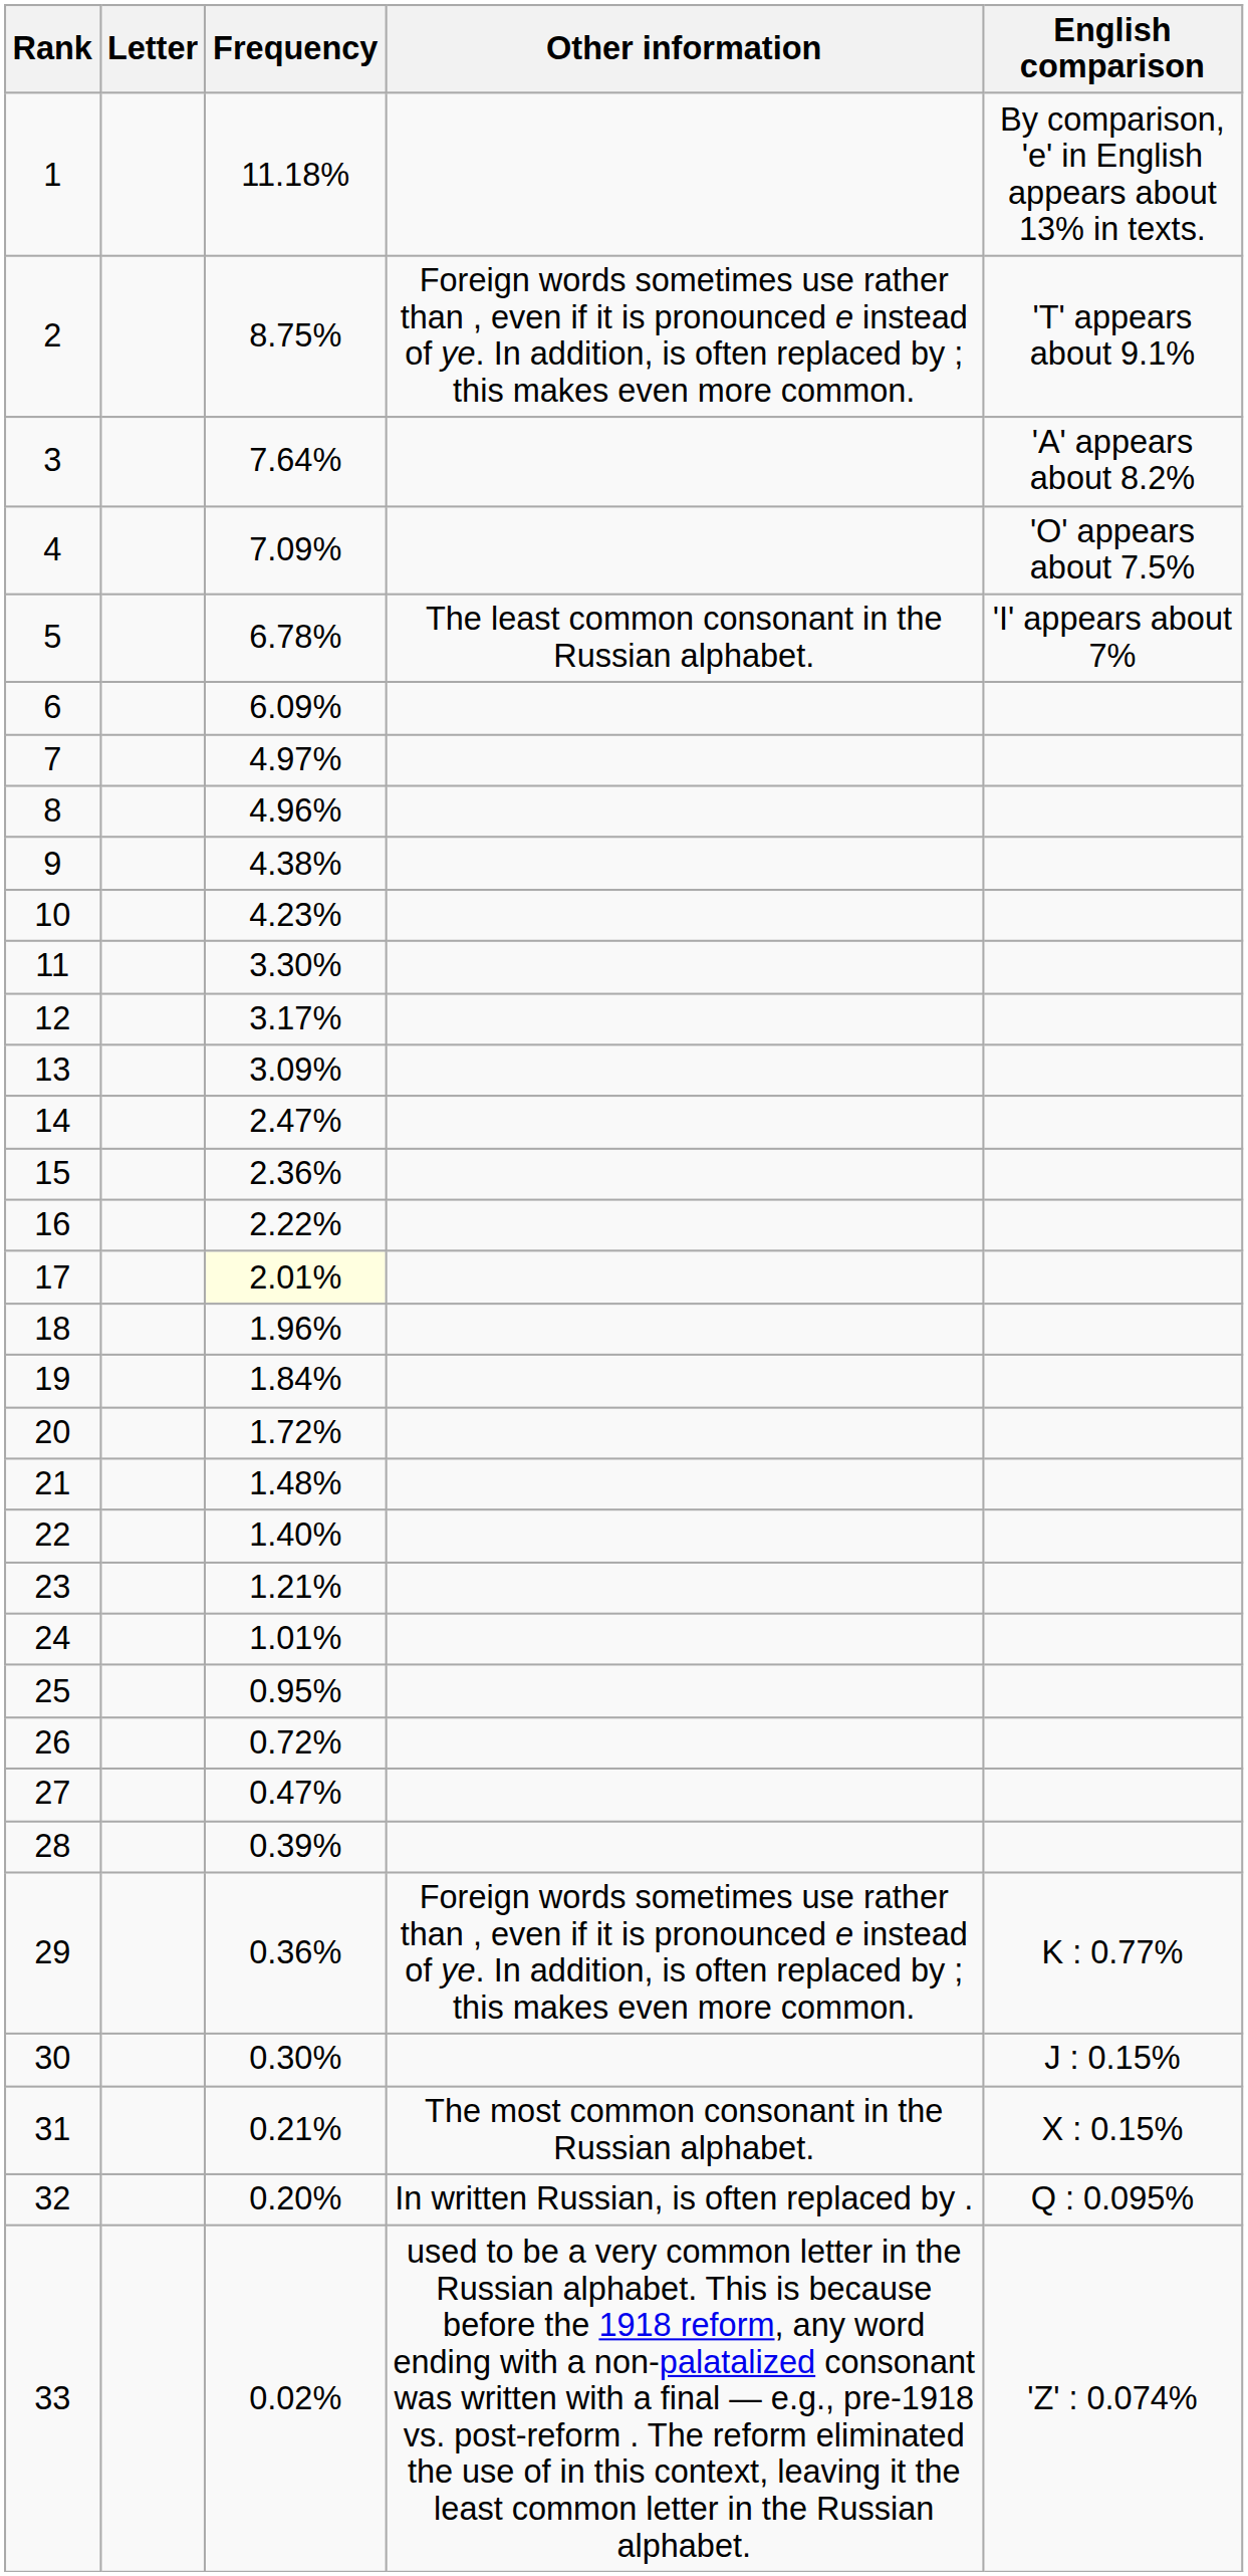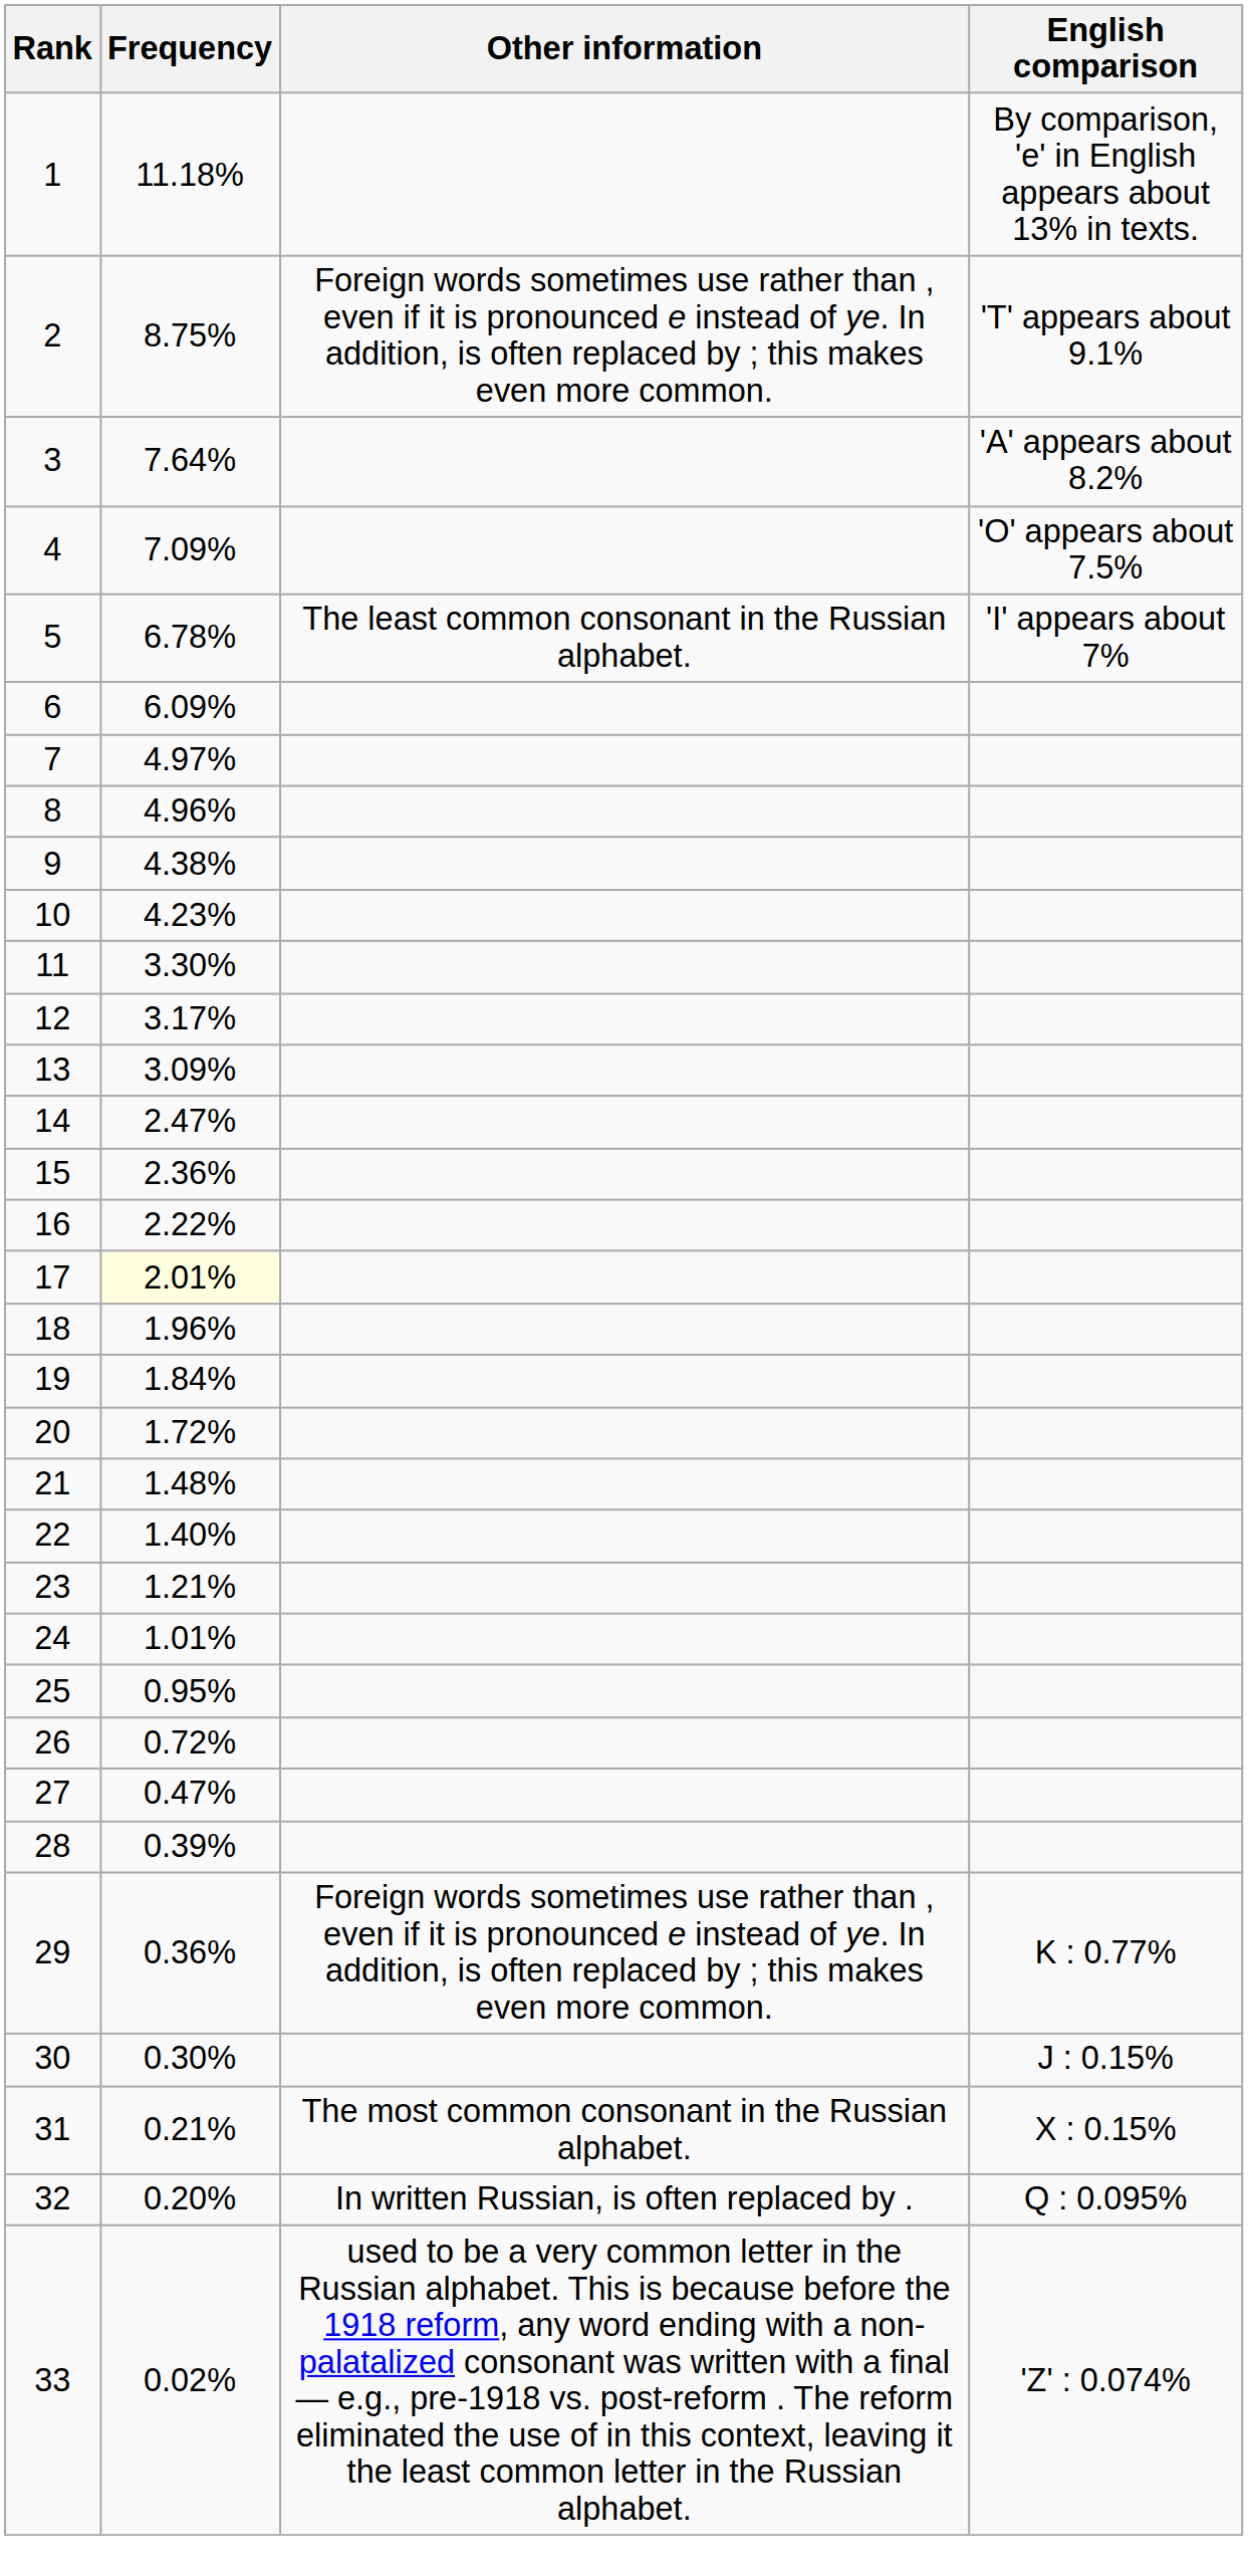 <table class="wikitable sortable" style="text-align: center;">
 <tr style="vertical-align: middle; background: #eee;">
 <th>Rank</th>
-<th>Letter</th>
 <th>Frequency</th>
 <th>Other information</th>
 <th>English comparison</th>
 </tr>
 <tr>
 <td>1</td>
-<td></td>
 <td>11.18%</td>
 <td></td>
 <td>By comparison, 'e' in English appears about 13% in texts.</td>
 </tr>
 <tr>
 <td>2</td>
-<td></td>
 <td>8.75%</td>
 <td>Foreign words sometimes use  rather than , even if it is pronounced <em>e</em> instead of <em>ye</em>. In addition,  is often replaced by ; this makes  even more common.</td>
 <td>'T' appears about 9.1%</td>
 </tr>
 <tr>
 <td>3</td>
-<td></td>
 <td>7.64%</td>
 <td></td>
 <td>'A' appears about 8.2%</td>
 </tr>
 <tr>
 <td>4</td>
-<td></td>
 <td>7.09%</td>
 <td></td>
 <td>'O' appears about 7.5%</td>
 </tr>
 <tr>
 <td>5</td>
-<td></td>
 <td>6.78%</td>
 <td>The least common consonant in the Russian alphabet.</td>
 <td>'I' appears about 7%</td>
 </tr>
 <tr>
 <td>6</td>
-<td></td>
 <td>6.09%</td>
 <td></td>
 <td></td>
 </tr>
 <tr>
 <td>7</td>
-<td></td>
 <td>4.97%</td>
 <td></td>
 <td></td>
 </tr>
 <tr>
 <td>8</td>
-<td></td>
 <td>4.96%</td>
 <td></td>
 <td></td>
 </tr>
 <tr>
 <td>9</td>
-<td></td>
 <td>4.38%</td>
 <td></td>
 <td></td>
 </tr>
 <tr>
 <td>10</td>
-<td></td>
 <td>4.23%</td>
 <td></td>
 <td></td>
 </tr>
 <tr>
 <td>11</td>
-<td></td>
 <td>3.30%</td>
 <td></td>
 <td></td>
 </tr>
 <tr>
 <td>12</td>
-<td></td>
 <td>3.17%</td>
 <td></td>
 <td></td>
 </tr>
 <tr>
 <td>13</td>
-<td></td>
 <td>3.09%</td>
 <td></td>
 <td></td>
 </tr>
 <tr>
 <td>14</td>
-<td></td>
 <td>2.47%</td>
 <td></td>
 <td></td>
 </tr>
 <tr>
 <td>15</td>
-<td></td>
 <td>2.36%</td>
 <td></td>
 <td></td>
 </tr>
 <tr>
 <td>16</td>
-<td></td>
 <td>2.22%</td>
 <td></td>
 <td></td>
 </tr>
 <tr>
 <td>17</td>
-<td></td>
 <td style="background: lightyellow;">2.01%</td>
 <td></td>
 <td></td>
 </tr>
 <tr>
 <td>18</td>
-<td></td>
 <td>1.96%</td>
 <td></td>
 <td></td>
 </tr>
 <tr>
 <td>19</td>
-<td></td>
 <td>1.84%</td>
 <td></td>
 <td></td>
 </tr>
 <tr>
 <td>20</td>
-<td></td>
 <td>1.72%</td>
 <td></td>
 <td></td>
 </tr>
 <tr>
 <td>21</td>
-<td></td>
 <td>1.48%</td>
 <td></td>
 <td></td>
 </tr>
 <tr>
 <td>22</td>
-<td></td>
 <td>1.40%</td>
 <td></td>
 <td></td>
 </tr>
 <tr>
 <td>23</td>
-<td></td>
 <td>1.21%</td>
 <td></td>
 <td></td>
 </tr>
 <tr>
 <td>24</td>
-<td></td>
 <td>1.01%</td>
 <td></td>
 <td></td>
 </tr>
 <tr>
 <td>25</td>
-<td></td>
 <td>0.95%</td>
 <td></td>
 <td></td>
 </tr>
 <tr>
 <td>26</td>
-<td></td>
 <td>0.72%</td>
 <td></td>
 <td></td>
 </tr>
 <tr>
 <td>27</td>
-<td></td>
 <td>0.47%</td>
 <td></td>
 <td></td>
 </tr>
 <tr>
 <td>28</td>
-<td></td>
 <td>0.39%</td>
 <td></td>
 <td></td>
 </tr>
 <tr>
 <td>29</td>
-<td></td>
 <td>0.36%</td>
 <td>Foreign words sometimes use  rather than , even if it is pronounced <em>e</em> instead of <em>ye</em>. In addition,  is often replaced by ; this makes  even more common.</td>
 <td>K : 0.77%</td>
 </tr>
 <tr>
 <td>30</td>
-<td></td>
 <td>0.30%</td>
 <td></td>
 <td>J : 0.15%</td>
 </tr>
 <tr>
 <td>31</td>
-<td></td>
 <td>0.21%</td>
 <td>The most common consonant in the Russian alphabet.</td>
 <td>X : 0.15%</td>
 </tr>
 <tr>
 <td>32</td>
-<td></td>
 <td>0.20%</td>
 <td>In written Russian,  is often replaced by .</td>
 <td>Q : 0.095%</td>
 </tr>
 <tr>
 <td>33</td>
-<td></td>
 <td>0.02%</td>
 <td> used to be a very common letter in the Russian alphabet. This is because before the <a href='#'>1918 reform</a>, any word ending with a non-<a href='#'>palatalized</a> consonant was written with a final  — e.g., pre-1918  vs. post-reform . The reform eliminated the use of  in this context, leaving it the least common letter in the Russian alphabet.</td>
 <td>'Z' : 0.074%</td>
 </tr>
 </table>
